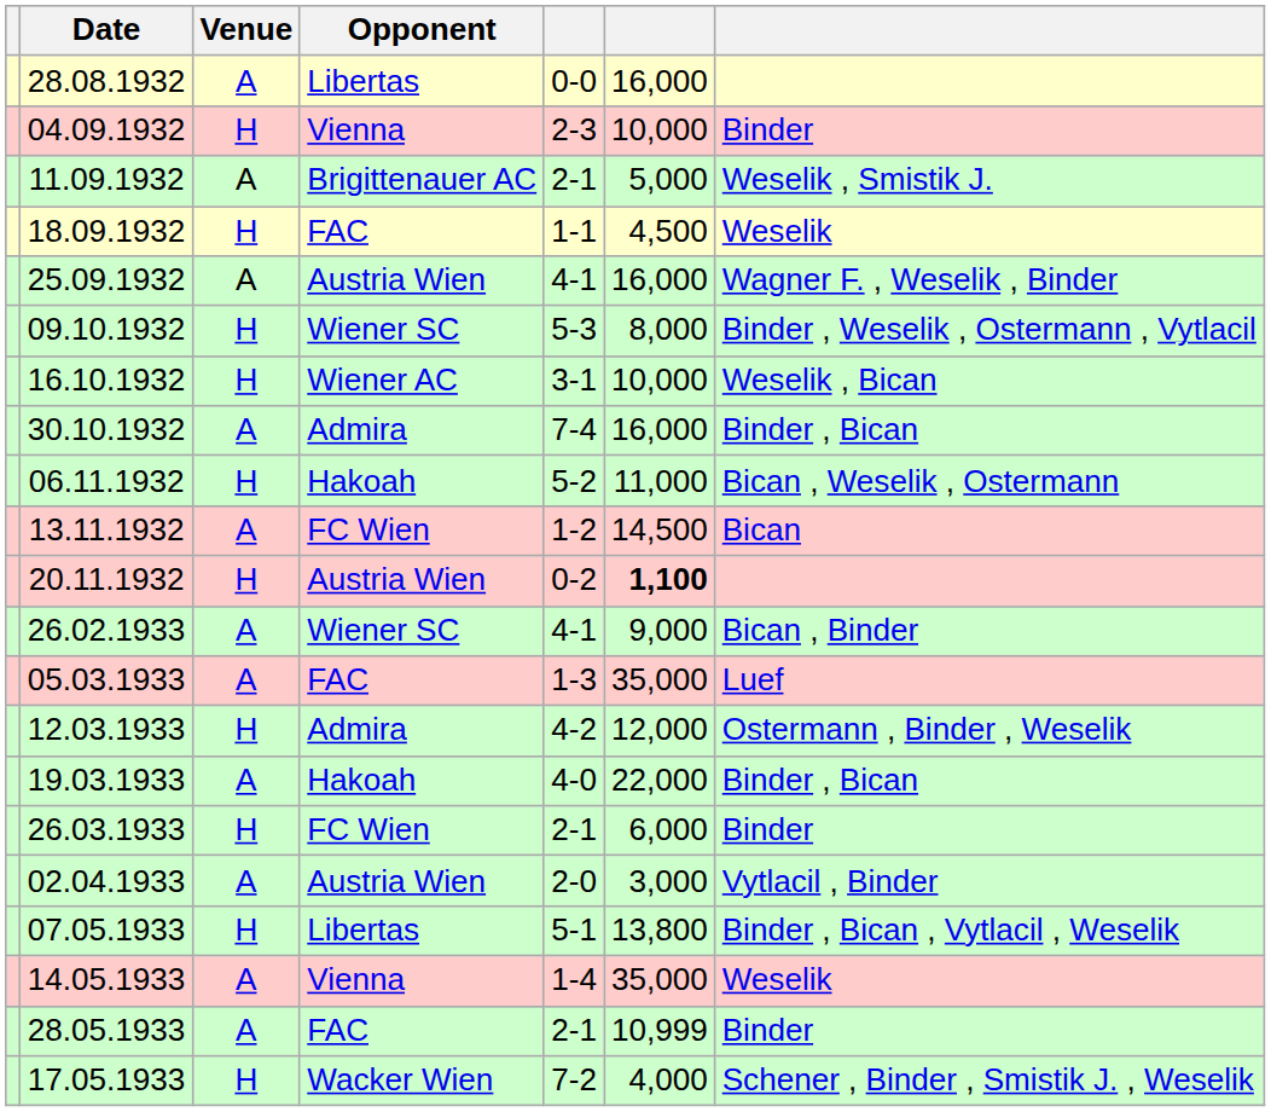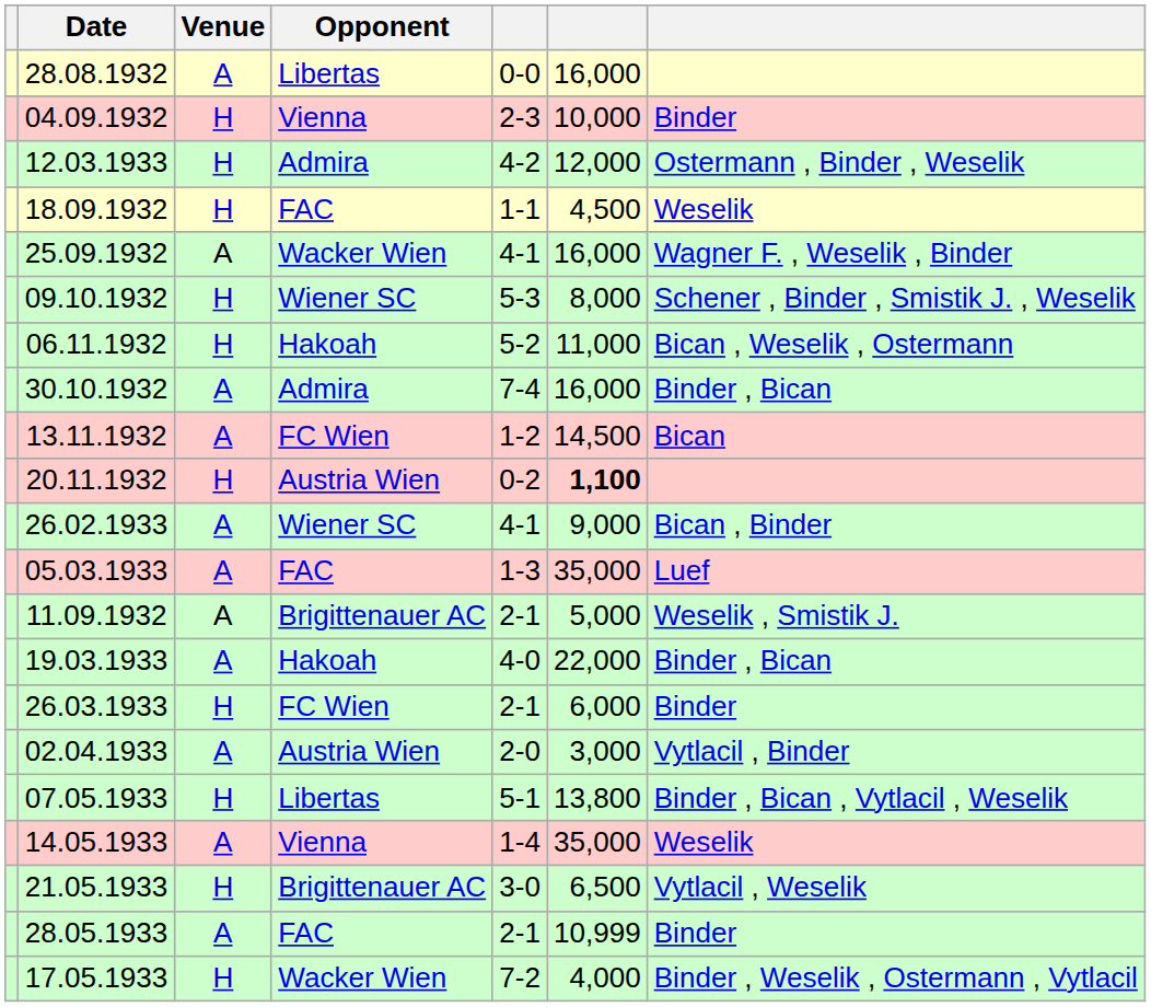 <table class="wikitable" Style="text-align: center">
 <tr>
 <th></th>
 <th>Date</th>
 <th>Venue</th>
 <th>Opponent</th>
 <th></th>
 <th></th>
 <th></th>
 </tr>
 <tr style="background:#ffc">
 <td></td>
 <td>28.08.1932</td>
 <td><a href='#'>A</a></td>
 <td align="left"><a href='#'>Libertas</a></td>
 <td>0-0</td>
 <td align="right">16,000</td>
 <td align="left"></td>
 </tr>
 <tr style="background:#fcc">
 <td></td>
 <td>04.09.1932</td>
 <td><a href='#'>H</a></td>
 <td align="left"><a href='#'>Vienna</a></td>
 <td>2-3</td>
 <td align="right">10,000</td>
 <td align="left"><a href='#'>Binder</a>  </td>
 </tr>
 <tr style="background:#cfc">
 <td></td>
-<td>11.09.1932</td>
-<td>A</td>
-<td align="left"><a href='#'>Brigittenauer AC</a></td>
-<td>2-1</td>
-<td align="right">5,000</td>
-<td align="left"><a href='#'>Weselik</a> , <a href='#'>Smistik J.</a> </td>
+<td>12.03.1933</td>
+<td><a href='#'>H</a></td>
+<td align="left"><a href='#'>Admira</a></td>
+<td>4-2</td>
+<td align="right">12,000</td>
+<td align="left"><a href='#'>Ostermann</a> , <a href='#'>Binder</a>  , <a href='#'>Weselik</a> </td>
 </tr>
 <tr style="background:#ffc">
 <td></td>
 <td>18.09.1932</td>
 <td><a href='#'>H</a></td>
 <td align="left"><a href='#'>FAC</a></td>
 <td>1-1</td>
 <td align="right">4,500</td>
 <td align="left"><a href='#'>Weselik</a> </td>
 </tr>
 <tr style="background:#cfc">
 <td></td>
 <td>25.09.1932</td>
 <td>A</td>
-<td align="left"><a href='#'>Austria Wien</a></td>
+<td align="left"><a href='#'>Wacker Wien</a></td>
 <td>4-1</td>
 <td align="right">16,000</td>
 <td align="left"><a href='#'>Wagner F.</a> , <a href='#'>Weselik</a>  , <a href='#'>Binder</a> </td>
 </tr>
 <tr style="background:#cfc">
 <td></td>
 <td>09.10.1932</td>
 <td><a href='#'>H</a></td>
 <td align="left"><a href='#'>Wiener SC</a></td>
 <td>5-3</td>
 <td align="right">8,000</td>
-<td align="left"><a href='#'>Binder</a> , <a href='#'>Weselik</a>   , <a href='#'>Ostermann</a>  , <a href='#'>Vytlacil</a> </td>
+<td align="left"><a href='#'>Schener</a> , <a href='#'>Binder</a>  , <a href='#'>Smistik J.</a> , <a href='#'>Weselik</a> </td>
 </tr>
 <tr style="background:#cfc">
 <td></td>
-<td>16.10.1932</td>
+<td>06.11.1932</td>
 <td><a href='#'>H</a></td>
-<td align="left"><a href='#'>Wiener AC</a></td>
-<td>3-1</td>
-<td align="right">10,000</td>
-<td align="left"><a href='#'>Weselik</a> , <a href='#'>Bican</a>  </td>
+<td align="left"><a href='#'>Hakoah</a></td>
+<td>5-2</td>
+<td align="right">11,000</td>
+<td align="left"><a href='#'>Bican</a>  , <a href='#'>Weselik</a>  , <a href='#'>Ostermann</a> </td>
 </tr>
 <tr style="background:#cfc">
 <td></td>
 <td>30.10.1932</td>
 <td><a href='#'>A</a></td>
 <td align="left"><a href='#'>Admira</a></td>
 <td>7-4</td>
 <td align="right">16,000</td>
 <td align="left"><a href='#'>Binder</a>      , <a href='#'>Bican</a> </td>
-</tr>
-<tr style="background:#cfc">
-<td></td>
-<td>06.11.1932</td>
-<td><a href='#'>H</a></td>
-<td align="left"><a href='#'>Hakoah</a></td>
-<td>5-2</td>
-<td align="right">11,000</td>
-<td align="left"><a href='#'>Bican</a>  , <a href='#'>Weselik</a>  , <a href='#'>Ostermann</a> </td>
 </tr>
 <tr style="background:#fcc">
 <td></td>
 <td>13.11.1932</td>
 <td><a href='#'>A</a></td>
 <td align="left"><a href='#'>FC Wien</a></td>
 <td>1-2</td>
 <td align="right">14,500</td>
 <td align="left"><a href='#'>Bican</a> </td>
 </tr>
 <tr style="background:#fcc">
 <td></td>
 <td>20.11.1932</td>
 <td><a href='#'>H</a></td>
 <td align="left"><a href='#'>Austria Wien</a></td>
 <td>0-2</td>
 <td align="right"><strong>1,100</strong></td>
 <td align="left"></td>
 </tr>
 <tr style="background:#cfc">
 <td></td>
 <td>26.02.1933</td>
 <td><a href='#'>A</a></td>
 <td align="left"><a href='#'>Wiener SC</a></td>
 <td>4-1</td>
 <td align="right">9,000</td>
 <td align="left"><a href='#'>Bican</a>  , <a href='#'>Binder</a>  </td>
 </tr>
 <tr style="background:#fcc">
 <td></td>
 <td>05.03.1933</td>
 <td><a href='#'>A</a></td>
 <td align="left"><a href='#'>FAC</a></td>
 <td>1-3</td>
 <td align="right">35,000</td>
 <td align="left"><a href='#'>Luef</a> </td>
 </tr>
 <tr style="background:#cfc">
 <td></td>
-<td>12.03.1933</td>
-<td><a href='#'>H</a></td>
-<td align="left"><a href='#'>Admira</a></td>
-<td>4-2</td>
-<td align="right">12,000</td>
-<td align="left"><a href='#'>Ostermann</a> , <a href='#'>Binder</a>  , <a href='#'>Weselik</a> </td>
+<td>11.09.1932</td>
+<td>A</td>
+<td align="left"><a href='#'>Brigittenauer AC</a></td>
+<td>2-1</td>
+<td align="right">5,000</td>
+<td align="left"><a href='#'>Weselik</a> , <a href='#'>Smistik J.</a> </td>
 </tr>
 <tr style="background:#cfc">
 <td></td>
 <td>19.03.1933</td>
 <td><a href='#'>A</a></td>
 <td align="left"><a href='#'>Hakoah</a></td>
 <td>4-0</td>
 <td align="right">22,000</td>
 <td align="left"><a href='#'>Binder</a>   , <a href='#'>Bican</a> </td>
 </tr>
 <tr style="background:#cfc">
 <td></td>
 <td>26.03.1933</td>
 <td><a href='#'>H</a></td>
 <td align="left"><a href='#'>FC Wien</a></td>
 <td>2-1</td>
 <td align="right">6,000</td>
 <td align="left"><a href='#'>Binder</a>  </td>
 </tr>
 <tr style="background:#cfc">
 <td></td>
 <td>02.04.1933</td>
 <td><a href='#'>A</a></td>
 <td align="left"><a href='#'>Austria Wien</a></td>
 <td>2-0</td>
 <td align="right">3,000</td>
 <td align="left"><a href='#'>Vytlacil</a> , <a href='#'>Binder</a> </td>
 </tr>
 <tr style="background:#cfc">
 <td></td>
 <td>07.05.1933</td>
 <td><a href='#'>H</a></td>
 <td align="left"><a href='#'>Libertas</a></td>
 <td>5-1</td>
 <td align="right">13,800</td>
 <td align="left"><a href='#'>Binder</a> , <a href='#'>Bican</a>  , <a href='#'>Vytlacil</a> , <a href='#'>Weselik</a> </td>
 </tr>
 <tr style="background:#fcc">
 <td></td>
 <td>14.05.1933</td>
 <td><a href='#'>A</a></td>
 <td align="left"><a href='#'>Vienna</a></td>
 <td>1-4</td>
 <td align="right">35,000</td>
 <td align="left"><a href='#'>Weselik</a> </td>
 </tr>
 <tr style="background:#cfc">
 <td></td>
+<td>21.05.1933</td>
+<td><a href='#'>H</a></td>
+<td align="left"><a href='#'>Brigittenauer AC</a></td>
+<td>3-0</td>
+<td align="right">6,500</td>
+<td align="left"><a href='#'>Vytlacil</a>  , <a href='#'>Weselik</a> </td>
+</tr>
+<tr style="background:#cfc">
+<td></td>
 <td>28.05.1933</td>
 <td><a href='#'>A</a></td>
 <td align="left"><a href='#'>FAC</a></td>
 <td>2-1</td>
 <td align="right">10,999</td>
 <td align="left"><a href='#'>Binder</a>  </td>
 </tr>
 <tr style="background:#cfc">
 <td></td>
 <td>17.05.1933</td>
 <td><a href='#'>H</a></td>
 <td align="left"><a href='#'>Wacker Wien</a></td>
 <td>7-2</td>
 <td align="right">4,000</td>
-<td align="left"><a href='#'>Schener</a> , <a href='#'>Binder</a>  , <a href='#'>Smistik J.</a> , <a href='#'>Weselik</a> </td>
+<td align="left"><a href='#'>Binder</a> , <a href='#'>Weselik</a>   , <a href='#'>Ostermann</a>  , <a href='#'>Vytlacil</a> </td>
 </tr>
 </table>
